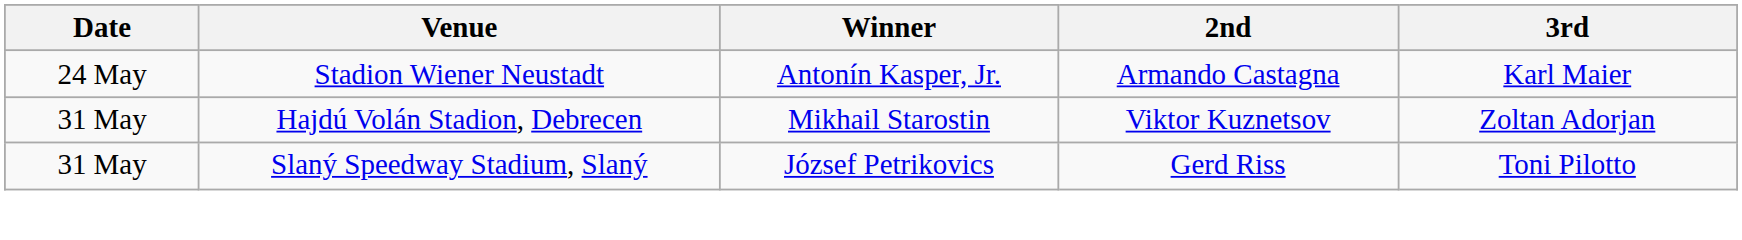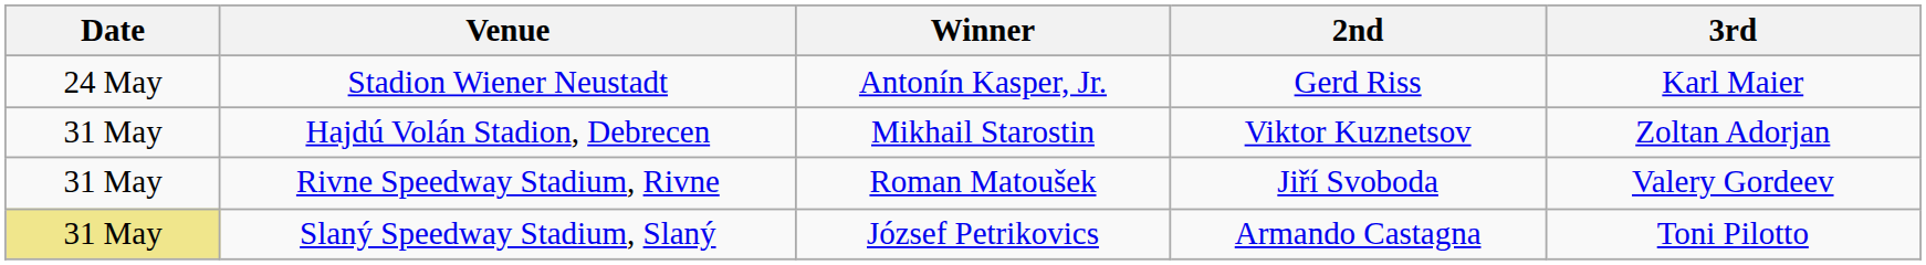 <table class="wikitable" style="text-align:center">
 <tr>
 <th width=100>Date</th>
 <th width=280>Venue</th>
 <th width=180>Winner</th>
 <th width=180>2nd</th>
 <th width=180>3rd</th>
 </tr>
 <tr>
 <td align=center>24 May</td>
 <td> <a href='#'>Stadion Wiener Neustadt</a></td>
 <td> <a href='#'>Antonín Kasper, Jr.</a></td>
-<td> <a href='#'>Armando Castagna</a></td>
+<td> <a href='#'>Gerd Riss</a></td>
 <td> <a href='#'>Karl Maier</a></td>
 </tr>
 <tr>
 <td align=center>31 May</td>
 <td> <a href='#'>Hajdú Volán Stadion</a>, <a href='#'>Debrecen</a></td>
 <td> <a href='#'>Mikhail Starostin</a></td>
 <td> <a href='#'>Viktor Kuznetsov</a></td>
 <td> <a href='#'>Zoltan Adorjan</a></td>
 </tr>
 <tr>
 <td align=center>31 May</td>
+<td> <a href='#'>Rivne Speedway Stadium</a>, <a href='#'>Rivne</a></td>
+<td> <a href='#'>Roman Matoušek</a></td>
+<td> <a href='#'>Jiří Svoboda</a></td>
+<td> <a href='#'>Valery Gordeev</a></td>
+</tr>
+<tr>
+<td align=center style="background: khaki;">31 May</td>
 <td> <a href='#'>Slaný Speedway Stadium</a>, <a href='#'>Slaný</a></td>
 <td> <a href='#'>József Petrikovics</a></td>
-<td> <a href='#'>Gerd Riss</a></td>
+<td> <a href='#'>Armando Castagna</a></td>
 <td> <a href='#'>Toni Pilotto</a></td>
 </tr>
 </table>
